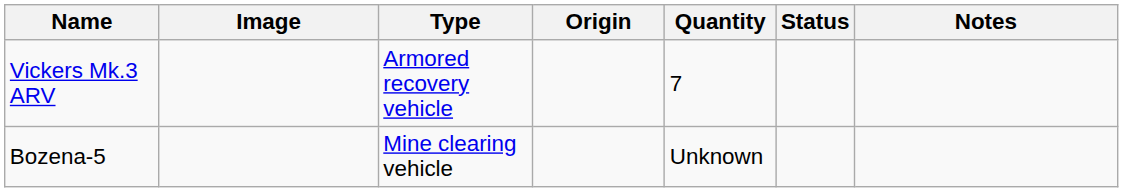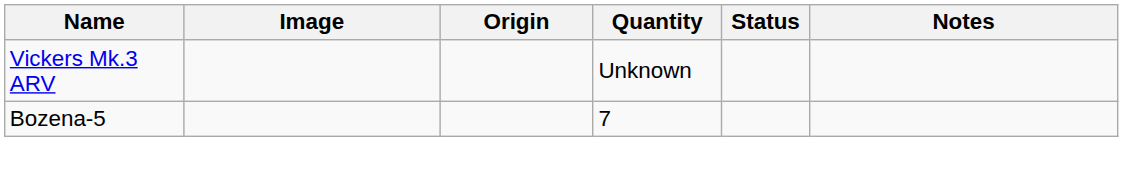 <table class="wikitable" style="width:90%;">
 <tr>
 <th width=14%>Name</th>
 <th width=20%>Image</th>
-<th width=14%>Type</th>
 <th width=12%>Origin</th>
 <th width=10%>Quantity</th>
 <th width=06%>Status</th>
 <th width=24%>Notes</th>
 </tr>
 <tr>
 <td><a href='#'>Vickers Mk.3 ARV</a></td>
 <td></td>
-<td><a href='#'>Armored recovery vehicle</a></td>
 <td></td>
-<td>7</td>
+<td>Unknown</td>
 <td></td>
 <td></td>
 </tr>
 <tr>
 <td>Bozena-5</td>
 <td></td>
-<td><a href='#'>Mine clearing</a> vehicle</td>
 <td></td>
-<td>Unknown</td>
+<td>7</td>
 <td></td>
 <td></td>
 </tr>
 </table>
